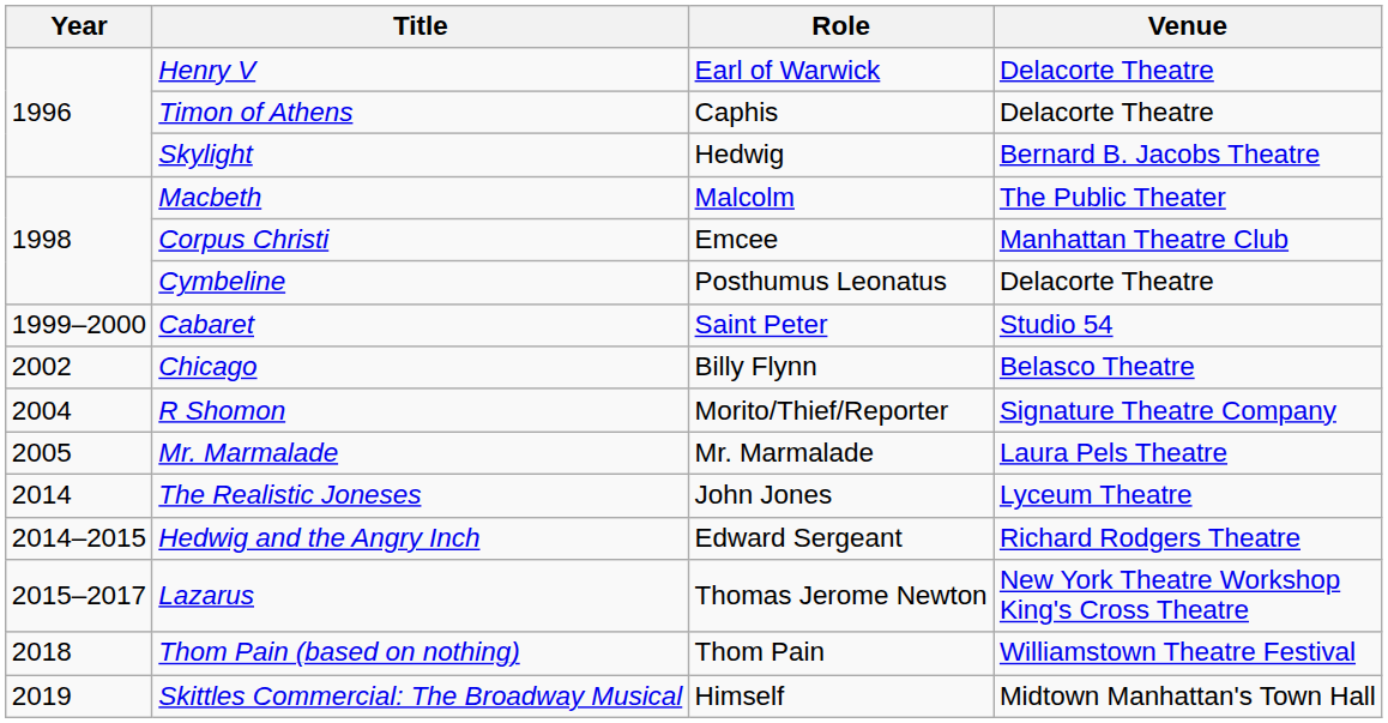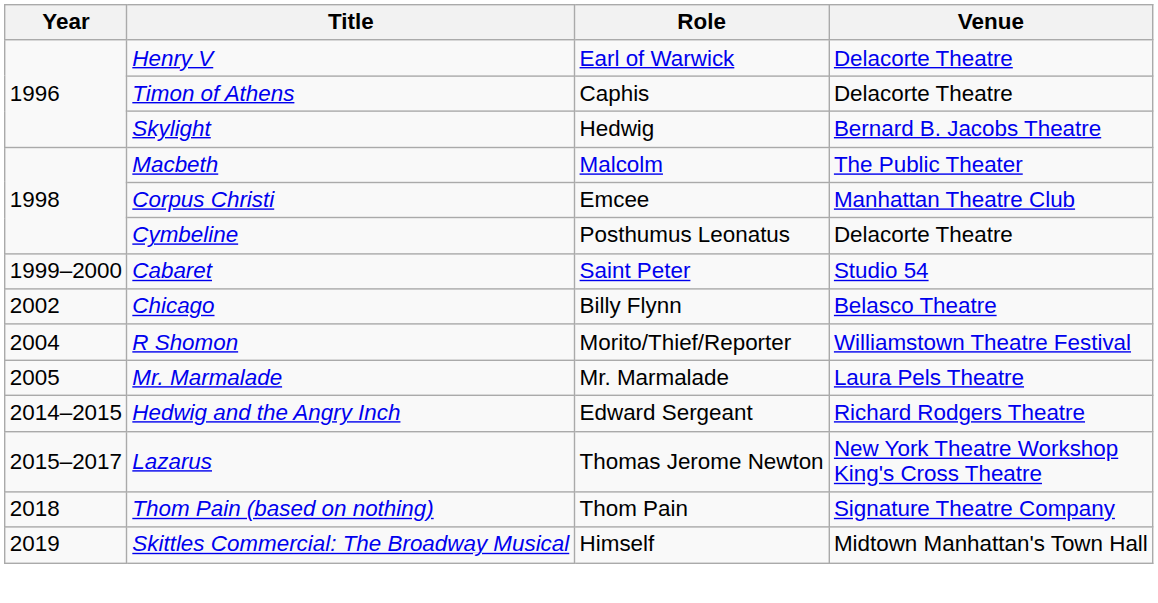 <table class="wikitable sortable">
 <tr>
 <th>Year</th>
 <th>Title</th>
 <th>Role</th>
 <th>Venue</th>
 </tr>
 <tr>
 <td rowspan="3">1996</td>
 <td><em><a href='#'>Henry V</a></em></td>
 <td><a href='#'>Earl of Warwick</a></td>
 <td><a href='#'>Delacorte Theatre</a></td>
 </tr>
 <tr>
 <td><em><a href='#'>Timon of Athens</a></em></td>
 <td>Caphis</td>
 <td>Delacorte Theatre</td>
 </tr>
 <tr>
 <td><em><a href='#'>Skylight</a></em></td>
 <td>Hedwig</td>
 <td><a href='#'>Bernard B. Jacobs Theatre</a></td>
 </tr>
 <tr>
 <td rowspan="3">1998</td>
 <td><em><a href='#'>Macbeth</a></em></td>
 <td><a href='#'>Malcolm</a></td>
 <td><a href='#'>The Public Theater</a></td>
 </tr>
 <tr>
 <td><em><a href='#'>Corpus Christi</a></em></td>
 <td>Emcee</td>
 <td><a href='#'>Manhattan Theatre Club</a></td>
 </tr>
 <tr>
 <td><em><a href='#'>Cymbeline</a></em></td>
 <td>Posthumus Leonatus</td>
 <td>Delacorte Theatre</td>
 </tr>
 <tr>
 <td>1999–2000</td>
 <td><em><a href='#'>Cabaret</a></em></td>
 <td><a href='#'>Saint Peter</a></td>
 <td><a href='#'>Studio 54</a></td>
 </tr>
 <tr>
 <td>2002</td>
 <td><em><a href='#'>Chicago</a></em></td>
 <td>Billy Flynn</td>
 <td><a href='#'>Belasco Theatre</a></td>
 </tr>
 <tr>
 <td>2004</td>
 <td><em><a href='#'>R Shomon</a></em></td>
 <td>Morito/Thief/Reporter</td>
-<td><a href='#'>Signature Theatre Company</a></td>
+<td><a href='#'>Williamstown Theatre Festival</a></td>
 </tr>
 <tr>
 <td>2005</td>
 <td><em><a href='#'>Mr. Marmalade</a></em></td>
 <td>Mr. Marmalade</td>
 <td><a href='#'>Laura Pels Theatre</a></td>
-</tr>
-<tr>
-<td>2014</td>
-<td><em><a href='#'>The Realistic Joneses</a></em></td>
-<td>John Jones</td>
-<td><a href='#'>Lyceum Theatre</a></td>
 </tr>
 <tr>
 <td>2014–2015</td>
 <td><em><a href='#'>Hedwig and the Angry Inch</a></em></td>
 <td>Edward Sergeant</td>
 <td><a href='#'>Richard Rodgers Theatre</a></td>
 </tr>
 <tr>
 <td>2015–2017</td>
 <td><em><a href='#'>Lazarus</a></em></td>
 <td>Thomas Jerome Newton</td>
 <td><a href='#'>New York Theatre Workshop</a><br><a href='#'>King's Cross Theatre</a></td>
 </tr>
 <tr>
 <td>2018</td>
 <td><em><a href='#'>Thom Pain (based on nothing)</a></em></td>
 <td>Thom Pain</td>
-<td><a href='#'>Williamstown Theatre Festival</a></td>
+<td><a href='#'>Signature Theatre Company</a></td>
 </tr>
 <tr>
 <td>2019</td>
 <td><em><a href='#'>Skittles Commercial: The Broadway Musical</a></em></td>
 <td>Himself</td>
 <td>Midtown Manhattan's Town Hall</td>
 </tr>
 </table>
